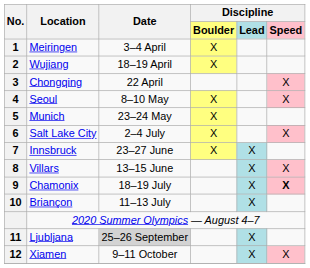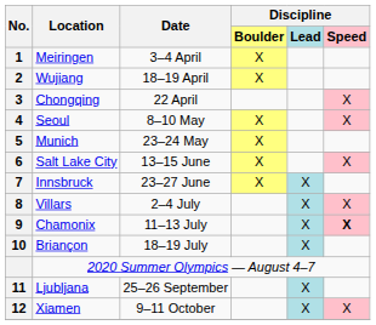 <table class="wikitable">
 <tr>
 <th rowspan=2>No.</th>
 <th rowspan=2>Location</th>
 <th rowspan=2>Date</th>
 <th colspan=3>Discipline</th>
 </tr>
 <tr>
 <th align="center" style="background: #ffff80">Boulder</th>
 <th align="center" style="background: PowderBlue">Lead</th>
 <th align="center" style="background: Pink">Speed</th>
 </tr>
 <tr>
 <th align="center">1</th>
 <td> <a href='#'>Meiringen</a></td>
 <td align="center">3–4 April</td>
 <td align="center" style="background: #ffff80">X</td>
 <td></td>
 <td></td>
 </tr>
 <tr>
 <th align="center">2</th>
 <td> <a href='#'>Wujiang</a></td>
 <td align="center">18–19 April</td>
 <td align="center" style="background: #ffff80">X</td>
 <td></td>
 <td></td>
 </tr>
 <tr>
 <th align="center">3</th>
 <td> <a href='#'>Chongqing</a></td>
 <td align="center">22 April</td>
 <td></td>
 <td></td>
 <td align="center" style="background: Pink">X</td>
 </tr>
 <tr>
 <th align="center">4</th>
 <td> <a href='#'>Seoul</a></td>
 <td align="center">8–10 May</td>
 <td align="center" style="background: #ffff80">X</td>
 <td></td>
 <td align="center" style="background: Pink">X</td>
 </tr>
 <tr>
 <th align="center">5</th>
 <td> <a href='#'>Munich</a></td>
 <td align = "center">23–24 May</td>
 <td align="center" style="background: #ffff80">X</td>
 <td></td>
 <td></td>
 </tr>
 <tr>
 <th align="center">6</th>
 <td> <a href='#'>Salt Lake City</a></td>
-<td align="center">2–4 July</td>
+<td align="center">13–15 June</td>
 <td align="center" style="background: #ffff80">X</td>
 <td></td>
 <td align="center" style="background: Pink">X</td>
 </tr>
 <tr>
 <th align="center">7</th>
 <td> <a href='#'>Innsbruck</a></td>
 <td align="center">23–27 June</td>
 <td align="center" style="background: #ffff80">X</td>
 <td align="center" style="background: PowderBlue">X</td>
 <td></td>
 </tr>
 <tr>
 <th align="center">8</th>
 <td> <a href='#'>Villars</a></td>
-<td align="center">13–15 June</td>
+<td align="center">2–4 July</td>
 <td></td>
 <td align="center" style="background: PowderBlue">X</td>
 <td align="center" style="background: Pink">X</td>
 </tr>
 <tr>
 <th align="center">9</th>
 <td> <a href='#'>Chamonix</a></td>
-<td align="center">18–19 July</td>
+<td align="center">11–13 July</td>
 <td></td>
 <td align="center" style="background: PowderBlue">X</td>
 <td align="center" style="background: Pink"><strong>X</strong></td>
 </tr>
 <tr>
 <th align="center">10</th>
 <td> <a href='#'>Briançon</a></td>
-<td align="center">11–13 July</td>
+<td align="center">18–19 July</td>
 <td></td>
 <td align="center" style="background: PowderBlue">X</td>
 <td></td>
 </tr>
 <tr>
 <th></th>
 <td colspan="5" align="center"> <em><a href='#'>2020 Summer Olympics</a> — August 4–7</em></td>
 </tr>
 <tr>
 <th align="center">11</th>
 <td> <a href='#'>Ljubljana</a></td>
-<td align="center" style="background: lightgrey;">25–26 September</td>
+<td align="center">25–26 September</td>
 <td></td>
 <td align="center" style="background: PowderBlue">X</td>
 <td></td>
 </tr>
 <tr>
 <th align="center">12</th>
 <td> <a href='#'>Xiamen</a></td>
 <td align="center">9–11 October</td>
 <td></td>
 <td align="center" style="background: PowderBlue">X</td>
 <td align="center" style="background: Pink">X</td>
 </tr>
 <tr>
 </tr>
 </table>
